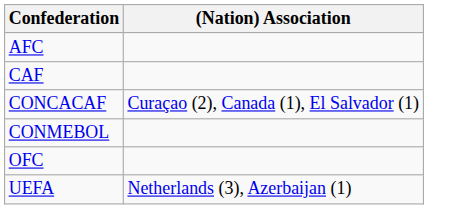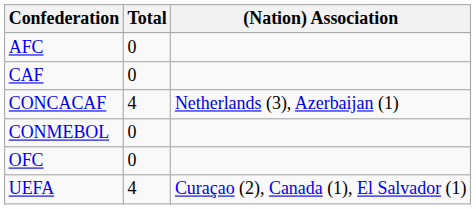 <table class="wikitable sortable" style="text-align:left">
 <tr>
 <th scope="row">Confederation</th>
+<th scope="col">Total</th>
 <th scope="col" class="unsortable">(Nation) Association</th>
 </tr>
 <tr>
 <td><a href='#'>AFC</a></td>
+<td>0</td>
 <td> </td>
 </tr>
 <tr>
 <td><a href='#'>CAF</a></td>
+<td>0</td>
 <td> </td>
 </tr>
 <tr>
 <td><a href='#'>CONCACAF</a></td>
-<td> <a href='#'>Curaçao</a> (2),  <a href='#'>Canada</a> (1),  <a href='#'>El Salvador</a> (1)</td>
+<td>4</td>
+<td> <a href='#'>Netherlands</a> (3),  <a href='#'>Azerbaijan</a> (1)</td>
 </tr>
 <tr>
 <td><a href='#'>CONMEBOL</a></td>
+<td>0</td>
 <td> </td>
 </tr>
 <tr>
 <td><a href='#'>OFC</a></td>
+<td>0</td>
 <td> </td>
 </tr>
 <tr>
 <td><a href='#'>UEFA</a></td>
-<td> <a href='#'>Netherlands</a> (3),  <a href='#'>Azerbaijan</a> (1)</td>
+<td>4</td>
+<td> <a href='#'>Curaçao</a> (2),  <a href='#'>Canada</a> (1),  <a href='#'>El Salvador</a> (1)</td>
 </tr>
 </table>
